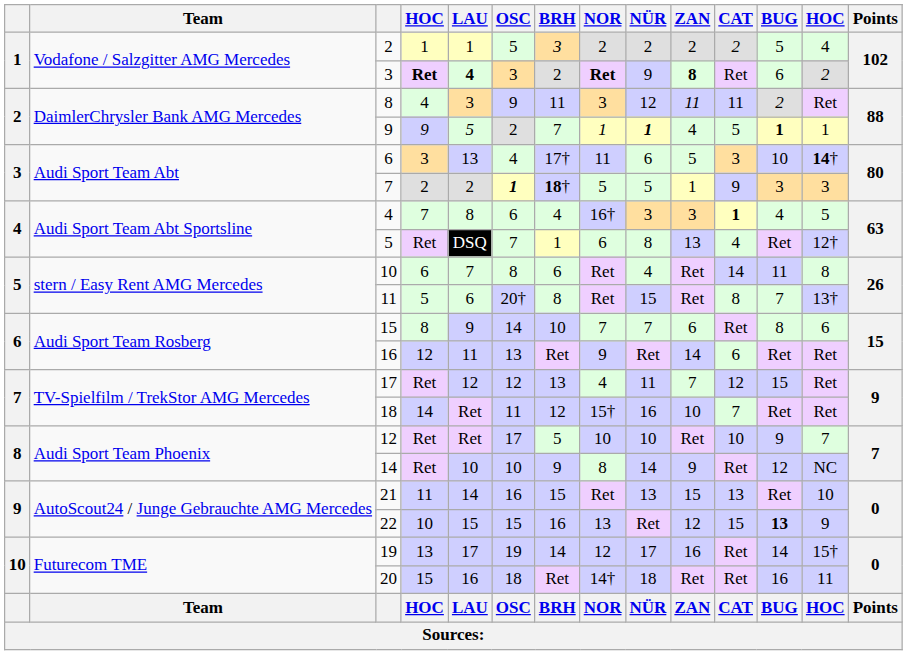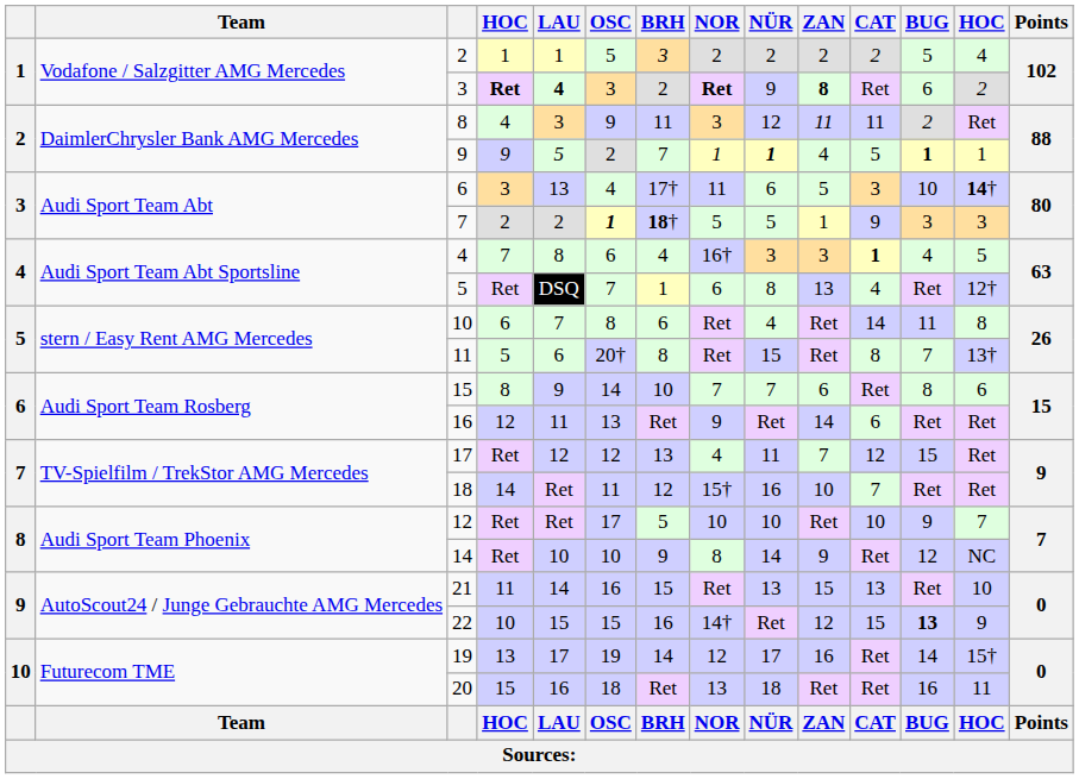 <table class="wikitable" style="font-size:85%; text-align:center">
 <tr style="background:#f9f9f9" valign="top">
 <th valign="middle"></th>
 <th valign="middle">Team</th>
 <th valign="middle"></th>
 <th><a href='#'>HOC</a><br></th>
 <th><a href='#'>LAU</a><br></th>
 <th><a href='#'>OSC</a><br></th>
 <th><a href='#'>BRH</a><br></th>
 <th><a href='#'>NOR</a><br></th>
 <th><a href='#'>NÜR</a><br></th>
 <th><a href='#'>ZAN</a><br></th>
 <th><a href='#'>CAT</a><br></th>
 <th><a href='#'>BUG</a><br></th>
 <th><a href='#'>HOC</a><br></th>
 <th valign="middle">Points</th>
 </tr>
 <tr>
 <th rowspan=2>1</th>
 <td align="left" rowspan=2><a href='#'>Vodafone / Salzgitter AMG Mercedes</a></td>
 <td align="center">2</td>
 <td style="background:#ffffbf;">1</td>
 <td style="background:#ffffbf;">1</td>
 <td style="background:#dfffdf;">5</td>
 <td style="background:#ffdf9f;"><em>3</em></td>
 <td style="background:#dfdfdf;">2</td>
 <td style="background:#dfdfdf;">2</td>
 <td style="background:#dfdfdf;">2</td>
 <td style="background:#dfdfdf;"><em>2</em></td>
 <td style="background:#dfffdf;">5</td>
 <td style="background:#dfffdf;">4</td>
 <th rowspan=2>102</th>
 </tr>
 <tr>
 <td align="center">3</td>
 <td style="background:#efcfff;"><strong>Ret</strong></td>
 <td style="background:#dfffdf;"><strong>4</strong></td>
 <td style="background:#ffdf9f;">3</td>
 <td style="background:#dfdfdf;">2</td>
 <td style="background:#efcfff;"><strong>Ret</strong></td>
 <td style="background:#cfcfff;">9</td>
 <td style="background:#dfffdf;"><strong>8</strong></td>
 <td style="background:#efcfff;">Ret</td>
 <td style="background:#dfffdf;">6</td>
 <td style="background:#dfdfdf;"><em>2</em></td>
 </tr>
 <tr>
 <th rowspan=2>2</th>
 <td align="left" rowspan=2><a href='#'>DaimlerChrysler Bank AMG Mercedes</a></td>
 <td align="center">8</td>
 <td style="background:#dfffdf;">4</td>
 <td style="background:#ffdf9f;">3</td>
 <td style="background:#cfcfff;">9</td>
 <td style="background:#cfcfff;">11</td>
 <td style="background:#ffdf9f;">3</td>
 <td style="background:#cfcfff;">12</td>
 <td style="background:#cfcfff;"><em>11</em></td>
 <td style="background:#cfcfff;">11</td>
 <td style="background:#dfdfdf;"><em>2</em></td>
 <td style="background:#efcfff;">Ret</td>
 <th rowspan=2>88</th>
 </tr>
 <tr>
 <td align="center">9</td>
 <td style="background:#cfcfff;"><em>9</em></td>
 <td style="background:#dfffdf;"><em>5</em></td>
 <td style="background:#dfdfdf;">2</td>
 <td style="background:#dfffdf;">7</td>
 <td style="background:#ffffbf;"><em>1</em></td>
 <td style="background:#ffffbf;"><strong><em>1</em></strong></td>
 <td style="background:#dfffdf;">4</td>
 <td style="background:#dfffdf;">5</td>
 <td style="background:#ffffbf;"><strong>1</strong></td>
 <td style="background:#ffffbf;">1</td>
 </tr>
 <tr>
 <th rowspan=2>3</th>
 <td align="left" rowspan=2><a href='#'>Audi Sport Team Abt</a></td>
 <td align="center">6</td>
 <td style="background:#ffdf9f;">3</td>
 <td style="background:#cfcfff;">13</td>
 <td style="background:#dfffdf;">4</td>
 <td style="background:#cfcfff;">17†</td>
 <td style="background:#cfcfff;">11</td>
 <td style="background:#dfffdf;">6</td>
 <td style="background:#dfffdf;">5</td>
 <td style="background:#ffdf9f;">3</td>
 <td style="background:#cfcfff;">10</td>
 <td style="background:#cfcfff;"><strong>14</strong>†</td>
 <th rowspan=2>80</th>
 </tr>
 <tr>
 <td align="center">7</td>
 <td style="background:#dfdfdf;">2</td>
 <td style="background:#dfdfdf;">2</td>
 <td style="background:#ffffbf;"><strong><em>1</em></strong></td>
 <td style="background:#cfcfff;"><strong>18</strong>†</td>
 <td style="background:#dfffdf;">5</td>
 <td style="background:#dfffdf;">5</td>
 <td style="background:#ffffbf;">1</td>
 <td style="background:#cfcfff;">9</td>
 <td style="background:#ffdf9f;">3</td>
 <td style="background:#ffdf9f;">3</td>
 </tr>
 <tr>
 <th rowspan=2>4</th>
 <td align="left" rowspan=2><a href='#'>Audi Sport Team Abt Sportsline</a></td>
 <td align="center">4</td>
 <td style="background:#dfffdf;">7</td>
 <td style="background:#dfffdf;">8</td>
 <td style="background:#dfffdf;">6</td>
 <td style="background:#dfffdf;">4</td>
 <td style="background:#cfcfff;">16†</td>
 <td style="background:#ffdf9f;">3</td>
 <td style="background:#ffdf9f;">3</td>
 <td style="background:#ffffbf;"><strong>1</strong></td>
 <td style="background:#dfffdf;">4</td>
 <td style="background:#dfffdf;">5</td>
 <th rowspan=2>63</th>
 </tr>
 <tr>
 <td align="center">5</td>
 <td style="background:#efcfff;">Ret</td>
 <td style="background:#000000; color:white">DSQ</td>
 <td style="background:#dfffdf;">7</td>
 <td style="background:#ffffbf;">1</td>
 <td style="background:#dfffdf;">6</td>
 <td style="background:#dfffdf;">8</td>
 <td style="background:#cfcfff;">13</td>
 <td style="background:#dfffdf;">4</td>
 <td style="background:#efcfff;">Ret</td>
 <td style="background:#cfcfff;">12†</td>
 </tr>
 <tr>
 <th rowspan=2>5</th>
 <td align="left" rowspan=2><a href='#'>stern / Easy Rent AMG Mercedes</a></td>
 <td align="center">10</td>
 <td style="background:#dfffdf;">6</td>
 <td style="background:#dfffdf;">7</td>
 <td style="background:#dfffdf;">8</td>
 <td style="background:#dfffdf;">6</td>
 <td style="background:#efcfff;">Ret</td>
 <td style="background:#dfffdf;">4</td>
 <td style="background:#efcfff;">Ret</td>
 <td style="background:#cfcfff;">14</td>
 <td style="background:#cfcfff;">11</td>
 <td style="background:#dfffdf;">8</td>
 <th rowspan=2>26</th>
 </tr>
 <tr>
 <td align="center">11</td>
 <td style="background:#dfffdf;">5</td>
 <td style="background:#dfffdf;">6</td>
 <td style="background:#cfcfff;">20†</td>
 <td style="background:#dfffdf;">8</td>
 <td style="background:#efcfff;">Ret</td>
 <td style="background:#cfcfff;">15</td>
 <td style="background:#efcfff;">Ret</td>
 <td style="background:#dfffdf;">8</td>
 <td style="background:#dfffdf;">7</td>
 <td style="background:#cfcfff;">13†</td>
 </tr>
 <tr>
 <th rowspan=2>6</th>
 <td align="left" rowspan=2><a href='#'>Audi Sport Team Rosberg</a></td>
 <td align="center">15</td>
 <td style="background:#dfffdf;">8</td>
 <td style="background:#cfcfff;">9</td>
 <td style="background:#cfcfff;">14</td>
 <td style="background:#cfcfff;">10</td>
 <td style="background:#dfffdf;">7</td>
 <td style="background:#dfffdf;">7</td>
 <td style="background:#dfffdf;">6</td>
 <td style="background:#efcfff;">Ret</td>
 <td style="background:#dfffdf;">8</td>
 <td style="background:#dfffdf;">6</td>
 <th rowspan=2>15</th>
 </tr>
 <tr>
 <td align="center">16</td>
 <td style="background:#cfcfff;">12</td>
 <td style="background:#cfcfff;">11</td>
 <td style="background:#cfcfff;">13</td>
 <td style="background:#efcfff;">Ret</td>
 <td style="background:#cfcfff;">9</td>
 <td style="background:#efcfff;">Ret</td>
 <td style="background:#cfcfff;">14</td>
 <td style="background:#dfffdf;">6</td>
 <td style="background:#efcfff;">Ret</td>
 <td style="background:#efcfff;">Ret</td>
 </tr>
 <tr>
 <th rowspan=2>7</th>
 <td align="left" rowspan=2><a href='#'>TV-Spielfilm / TrekStor AMG Mercedes</a></td>
 <td align="center">17</td>
 <td style="background:#efcfff;">Ret</td>
 <td style="background:#cfcfff;">12</td>
 <td style="background:#cfcfff;">12</td>
 <td style="background:#cfcfff;">13</td>
 <td style="background:#dfffdf;">4</td>
 <td style="background:#cfcfff;">11</td>
 <td style="background:#dfffdf;">7</td>
 <td style="background:#cfcfff;">12</td>
 <td style="background:#cfcfff;">15</td>
 <td style="background:#efcfff;">Ret</td>
 <th rowspan=2>9</th>
 </tr>
 <tr>
 <td align="center">18</td>
 <td style="background:#cfcfff;">14</td>
 <td style="background:#efcfff;">Ret</td>
 <td style="background:#cfcfff;">11</td>
 <td style="background:#cfcfff;">12</td>
 <td style="background:#cfcfff;">15†</td>
 <td style="background:#cfcfff;">16</td>
 <td style="background:#cfcfff;">10</td>
 <td style="background:#dfffdf;">7</td>
 <td style="background:#efcfff;">Ret</td>
 <td style="background:#efcfff;">Ret</td>
 </tr>
 <tr>
 <th rowspan=2>8</th>
 <td align="left" rowspan=2><a href='#'>Audi Sport Team Phoenix</a></td>
 <td align="center">12</td>
 <td style="background:#efcfff;">Ret</td>
 <td style="background:#efcfff;">Ret</td>
 <td style="background:#cfcfff;">17</td>
 <td style="background:#dfffdf;">5</td>
 <td style="background:#cfcfff;">10</td>
 <td style="background:#cfcfff;">10</td>
 <td style="background:#efcfff;">Ret</td>
 <td style="background:#cfcfff;">10</td>
 <td style="background:#cfcfff;">9</td>
 <td style="background:#dfffdf;">7</td>
 <th rowspan=2>7</th>
 </tr>
 <tr>
 <td align="center">14</td>
 <td style="background:#efcfff;">Ret</td>
 <td style="background:#cfcfff;">10</td>
 <td style="background:#cfcfff;">10</td>
 <td style="background:#cfcfff;">9</td>
 <td style="background:#dfffdf;">8</td>
 <td style="background:#cfcfff;">14</td>
 <td style="background:#cfcfff;">9</td>
 <td style="background:#efcfff;">Ret</td>
 <td style="background:#cfcfff;">12</td>
 <td style="background:#cfcfff;">NC</td>
 </tr>
 <tr>
 <th rowspan=2>9</th>
 <td align="left" rowspan=2><a href='#'>AutoScout24</a> / <a href='#'>Junge Gebrauchte AMG Mercedes</a></td>
 <td align="center">21</td>
 <td style="background:#cfcfff;">11</td>
 <td style="background:#cfcfff;">14</td>
 <td style="background:#cfcfff;">16</td>
 <td style="background:#cfcfff;">15</td>
 <td style="background:#efcfff;">Ret</td>
 <td style="background:#cfcfff;">13</td>
 <td style="background:#cfcfff;">15</td>
 <td style="background:#cfcfff;">13</td>
 <td style="background:#efcfff;">Ret</td>
 <td style="background:#cfcfff;">10</td>
 <th rowspan=2>0</th>
 </tr>
 <tr>
 <td align="center">22</td>
 <td style="background:#cfcfff;">10</td>
 <td style="background:#cfcfff;">15</td>
 <td style="background:#cfcfff;">15</td>
 <td style="background:#cfcfff;">16</td>
-<td style="background:#cfcfff;">13</td>
+<td style="background:#cfcfff;">14†</td>
 <td style="background:#efcfff;">Ret</td>
 <td style="background:#cfcfff;">12</td>
 <td style="background:#cfcfff;">15</td>
 <td style="background:#cfcfff;"><strong>13</strong></td>
 <td style="background:#cfcfff;">9</td>
 </tr>
 <tr>
 <th rowspan=2>10</th>
 <td align="left" rowspan=2><a href='#'>Futurecom TME</a></td>
 <td align="center">19</td>
 <td style="background:#cfcfff;">13</td>
 <td style="background:#cfcfff;">17</td>
 <td style="background:#cfcfff;">19</td>
 <td style="background:#cfcfff;">14</td>
 <td style="background:#cfcfff;">12</td>
 <td style="background:#cfcfff;">17</td>
 <td style="background:#cfcfff;">16</td>
 <td style="background:#efcfff;">Ret</td>
 <td style="background:#cfcfff;">14</td>
 <td style="background:#cfcfff;">15†</td>
 <th rowspan=2>0</th>
 </tr>
 <tr>
 <td align="center">20</td>
 <td style="background:#cfcfff;">15</td>
 <td style="background:#cfcfff;">16</td>
 <td style="background:#cfcfff;">18</td>
 <td style="background:#efcfff;">Ret</td>
-<td style="background:#cfcfff;">14†</td>
+<td style="background:#cfcfff;">13</td>
 <td style="background:#cfcfff;">18</td>
 <td style="background:#efcfff;">Ret</td>
 <td style="background:#efcfff;">Ret</td>
 <td style="background:#cfcfff;">16</td>
 <td style="background:#cfcfff;">11</td>
 </tr>
 <tr>
 <th valign="middle"></th>
 <th valign="middle">Team</th>
 <th valign="middle"></th>
 <th><a href='#'>HOC</a><br></th>
 <th><a href='#'>LAU</a><br></th>
 <th><a href='#'>OSC</a><br></th>
 <th><a href='#'>BRH</a><br></th>
 <th><a href='#'>NOR</a><br></th>
 <th><a href='#'>NÜR</a><br></th>
 <th><a href='#'>ZAN</a><br></th>
 <th><a href='#'>CAT</a><br></th>
 <th><a href='#'>BUG</a><br></th>
 <th><a href='#'>HOC</a><br></th>
 <th valign="middle">Points</th>
 </tr>
 <tr>
 <th colspan="14">Sources:</th>
 </tr>
 </table>
